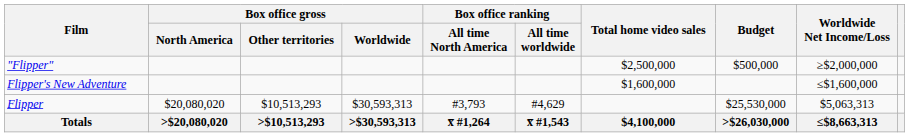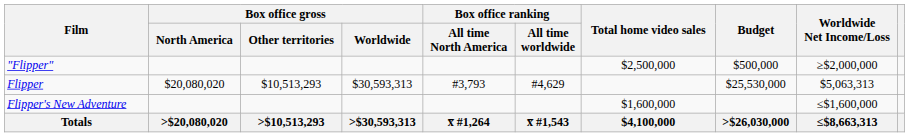 <table class="wikitable sortable" width=95% border="1" style="text-align: center;">
 <tr>
 <th rowspan="2" style="width:16%;">Film</th>
 <th colspan="3">Box office gross</th>
 <th colspan="2">Box office ranking</th>
 <th rowspan="2">Total home video sales</th>
 <th rowspan="2">Budget</th>
 <th rowspan="2">Worldwide <br>Net Income/Loss</th>
 <th rowspan="2"></th>
 </tr>
 <tr>
 <th>North America</th>
 <th>Other territories</th>
 <th>Worldwide</th>
 <th>All time <br>North America</th>
 <th>All time <br>worldwide</th>
 </tr>
 <tr>
 <td style="text-align: left;"><em><a href='#'>"Flipper"</a></em></td>
 <td></td>
 <td></td>
 <td></td>
 <td></td>
 <td></td>
 <td>$2,500,000</td>
 <td>$500,000</td>
 <td>≥$2,000,000</td>
 <td></td>
 </tr>
 <tr>
+<td style="text-align: left;"><em><a href='#'>Flipper</a></em></td>
+<td>$20,080,020</td>
+<td>$10,513,293</td>
+<td>$30,593,313</td>
+<td>#3,793</td>
+<td>#4,629</td>
+<td></td>
+<td>$25,530,000</td>
+<td>$5,063,313</td>
+<td></td>
+</tr>
+<tr>
 <td style="text-align: left;"><em><a href='#'>Flipper's New Adventure</a></em></td>
 <td></td>
 <td></td>
 <td></td>
 <td></td>
 <td></td>
 <td>$1,600,000</td>
 <td></td>
 <td>≤$1,600,000</td>
-<td></td>
-</tr>
-<tr>
-<td style="text-align: left;"><em><a href='#'>Flipper</a></em></td>
-<td>$20,080,020</td>
-<td>$10,513,293</td>
-<td>$30,593,313</td>
-<td>#3,793</td>
-<td>#4,629</td>
-<td></td>
-<td>$25,530,000</td>
-<td>$5,063,313</td>
 <td></td>
 </tr>
 <tr>
 <th>Totals</th>
 <th>>$20,080,020</th>
 <th>>$10,513,293</th>
 <th>>$30,593,313</th>
 <th>x̅ #1,264</th>
 <th>x̅ #1,543</th>
 <th>$4,100,000</th>
 <th>>$26,030,000</th>
 <th>≤$8,663,313</th>
 <th></th>
 </tr>
 </table>
